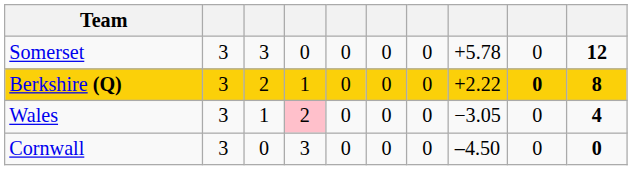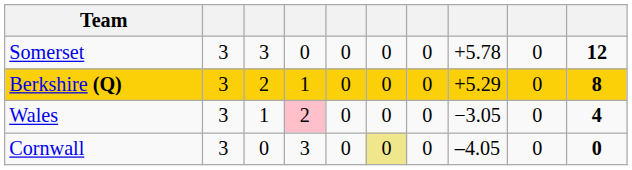 <table class="wikitable" style="text-align:center">
 <tr>
 <th width="150">Team</th>
 <th width="25"></th>
 <th width="25"></th>
 <th width="25"></th>
 <th width="25"></th>
 <th width="25"></th>
 <th width="25"></th>
 <th width="40"></th>
 <th width="40"></th>
 <th width="40"></th>
 </tr>
 <tr>
 <td style="text-align:left"><a href='#'>Somerset</a></td>
 <td>3</td>
 <td>3</td>
 <td>0</td>
 <td>0</td>
 <td>0</td>
 <td>0</td>
 <td>+5.78</td>
 <td>0</td>
 <td><strong>12</strong></td>
 </tr>
 <tr style="background:#fbd009">
 <td style="text-align:left"><a href='#'>Berkshire</a> <strong>(Q)</strong></td>
 <td>3</td>
 <td>2</td>
 <td>1</td>
 <td>0</td>
 <td>0</td>
 <td>0</td>
-<td>+2.22</td>
-<td><strong>0</strong></td>
+<td>+5.29</td>
+<td>0</td>
 <td><strong>8</strong></td>
 </tr>
 <tr>
 <td style="text-align:left"><a href='#'>Wales</a></td>
 <td>3</td>
 <td>1</td>
 <td style="background: pink;">2</td>
 <td>0</td>
 <td>0</td>
 <td>0</td>
 <td>−3.05</td>
 <td>0</td>
 <td><strong>4</strong></td>
 </tr>
 <tr>
 <td style="text-align:left"><a href='#'>Cornwall</a></td>
 <td>3</td>
 <td>0</td>
 <td>3</td>
 <td>0</td>
+<td style="background: khaki;">0</td>
 <td>0</td>
-<td>0</td>
-<td>–4.50</td>
+<td>–4.05</td>
 <td>0</td>
 <td><strong>0</strong></td>
 </tr>
 </table>
